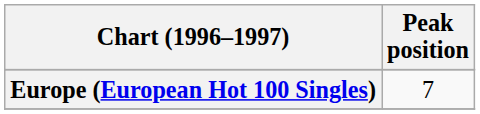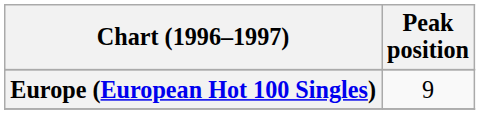 <table class="wikitable sortable plainrowheaders" style="text-align:center">
 <tr>
 <th scope="col">Chart (1996–1997)</th>
 <th scope="col">Peak<br>position</th>
 </tr>
 <tr>
 </tr>
 <tr>
 <th scope="row">Europe (<a href='#'>European Hot 100 Singles</a>)</th>
-<td>7</td>
+<td>9</td>
 </tr>
 <tr>
 </tr>
 <tr>
 </tr>
 </table>
